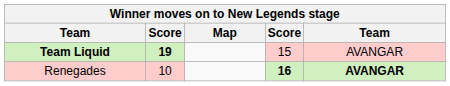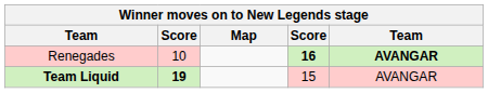 <table class="wikitable" style="text-align: center;">
 <tr>
 <th colspan=5>Winner moves on to New Legends stage</th>
 </tr>
 <tr>
 <th width="181px">Team</th>
 <th width="20px">Score</th>
 <th width="100px">Map</th>
 <th width="20px">Score</th>
 <th width="181px">Team</th>
 </tr>
 <tr>
+<td style="background: #FFCCCC;">Renegades</td>
+<td style="background: #FFCCCC;">10</td>
+<td></td>
+<td style="background: #D0F0C0;"><strong>16</strong></td>
+<td style="background: #D0F0C0;"><strong>AVANGAR</strong></td>
+</tr>
+<tr>
 <td style="background: #D0F0C0;"><strong>Team Liquid</strong></td>
 <td style="background: #D0F0C0;"><strong>19</strong></td>
 <td></td>
 <td style="background: #FFCCCC;">15</td>
 <td style="background: #FFCCCC;">AVANGAR</td>
 </tr>
-<tr>
-<td style="background: #FFCCCC;">Renegades</td>
-<td style="background: #FFCCCC;">10</td>
-<td></td>
-<td style="background: #D0F0C0;"><strong>16</strong></td>
-<td style="background: #D0F0C0;"><strong>AVANGAR</strong></td>
-</tr>
 </table>
